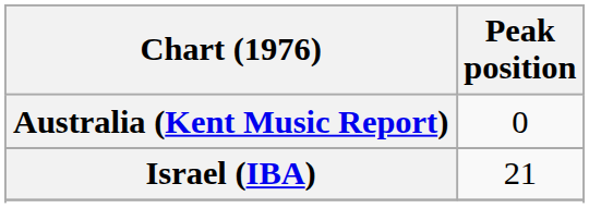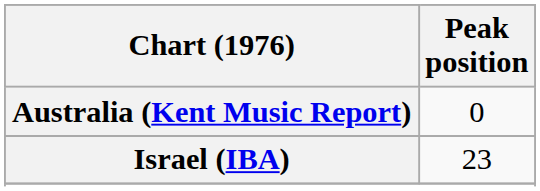 <table class="wikitable sortable plainrowheaders" style="text-align:center">
 <tr>
 <th>Chart (1976)</th>
 <th>Peak<br>position</th>
 </tr>
 <tr>
 <th scope="row">Australia (<a href='#'>Kent Music Report</a>)</th>
 <td>0</td>
 </tr>
 <tr>
 </tr>
 <tr>
 </tr>
 <tr>
 <th scope="row">Israel (<a href='#'>IBA</a>)</th>
-<td style="text-align:center;">21</td>
+<td style="text-align:center;">23</td>
 </tr>
 <tr>
 </tr>
 <tr>
 </tr>
 <tr>
 </tr>
 </table>
